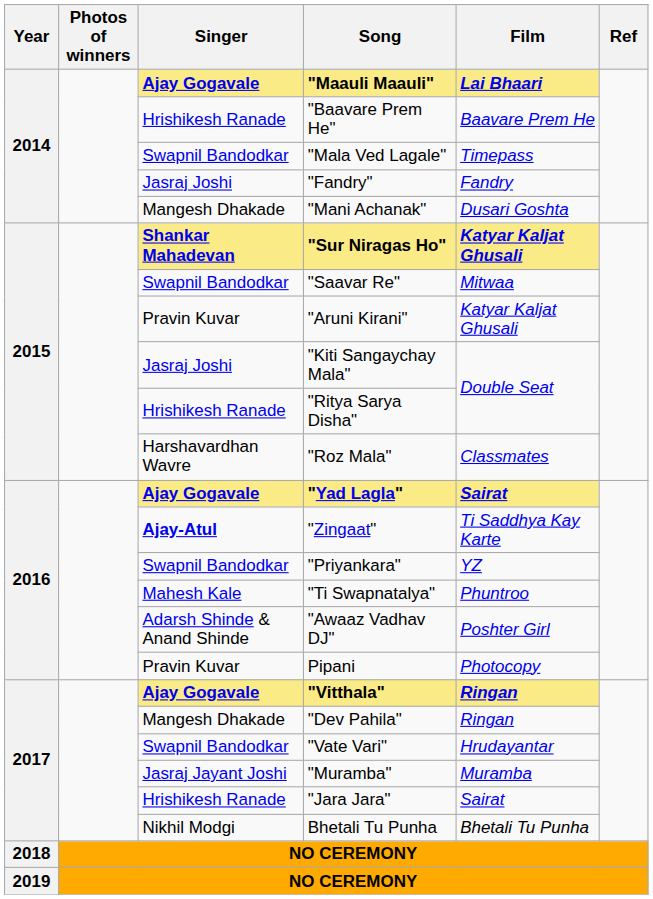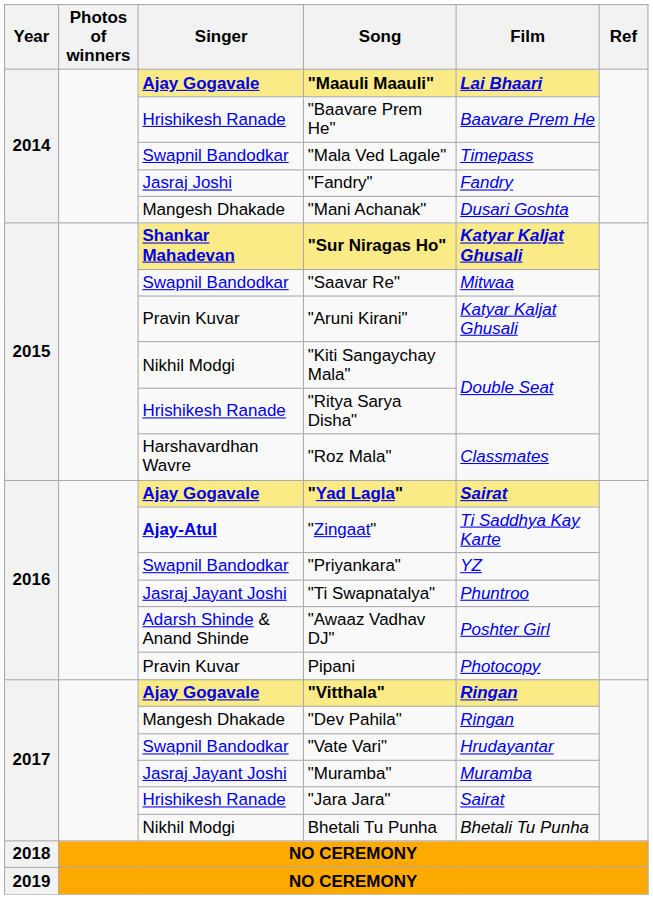 <table class="wikitable sortable" style="text-align:left;">
 <tr>
 <th scope="col" style="width:3%; text-align:center;">Year</th>
 <th scope="col" style="width:3%;text-align:center;">Photos of winners</th>
 <th scope="col" style="width:15%;text-align:center;">Singer</th>
 <th scope="col" style="width:15%;text-align:center;">Song</th>
 <th scope="col" style="width:15%;text-align:center;">Film</th>
 <th scope="col" style="width:5%;text-align:center;">Ref</th>
 </tr>
 <tr>
 <th scope="row" rowspan=5 style="text-align:center">2014</th>
 <td rowspan=5 style="text-align:center"></td>
 <td style="background:#FAEB86;"><strong><a href='#'>Ajay Gogavale</a></strong> </td>
 <td style="background:#FAEB86;"><strong>"Maauli Maauli"</strong></td>
 <td style="background:#FAEB86;"><strong><em><a href='#'>Lai Bhaari</a></em></strong></td>
 <td rowspan="5"></td>
 </tr>
 <tr>
 <td><a href='#'>Hrishikesh Ranade</a></td>
 <td>"Baavare Prem He"</td>
 <td><em><a href='#'>Baavare Prem He</a></em></td>
 </tr>
 <tr>
 <td><a href='#'>Swapnil Bandodkar</a></td>
 <td>"Mala Ved Lagale"</td>
 <td><em><a href='#'>Timepass</a></em></td>
 </tr>
 <tr>
 <td><a href='#'>Jasraj Joshi</a></td>
 <td>"Fandry"</td>
 <td><em><a href='#'>Fandry</a></em></td>
 </tr>
 <tr>
 <td>Mangesh Dhakade</td>
 <td>"Mani Achanak"</td>
 <td><em><a href='#'>Dusari Goshta</a></em></td>
 </tr>
 <tr>
 <th rowspan="6">2015</th>
 <td rowspan="6" style="text-align:center"></td>
 <td style="background:#FAEB86;"><strong><a href='#'>Shankar Mahadevan</a></strong> </td>
 <td style="background:#FAEB86;"><strong>"Sur Niragas Ho"</strong></td>
 <td style="background:#FAEB86;"><strong><em><a href='#'>Katyar Kaljat Ghusali</a></em></strong></td>
 <td rowspan="6"></td>
 </tr>
 <tr>
 <td><a href='#'>Swapnil Bandodkar</a></td>
 <td>"Saavar Re"</td>
 <td><em><a href='#'>Mitwaa</a></em></td>
 </tr>
 <tr>
 <td>Pravin Kuvar</td>
 <td>"Aruni Kirani"</td>
 <td><em><a href='#'>Katyar Kaljat Ghusali</a></em></td>
 </tr>
 <tr>
-<td><a href='#'>Jasraj Joshi</a></td>
+<td>Nikhil Modgi</td>
 <td>"Kiti Sangaychay Mala"</td>
 <td rowspan="2"><em><a href='#'>Double Seat</a></em></td>
 </tr>
 <tr>
 <td><a href='#'>Hrishikesh Ranade</a></td>
 <td>"Ritya Sarya Disha"</td>
 </tr>
 <tr>
 <td>Harshavardhan Wavre</td>
 <td>"Roz Mala"</td>
 <td><em><a href='#'>Classmates</a></em></td>
 </tr>
 <tr>
 <th scope="row" rowspan=6 style="text-align:center">2016</th>
 <td rowspan=6 style="text-align:center"></td>
 <td style="background:#FAEB86;"><strong><a href='#'>Ajay Gogavale</a></strong> </td>
 <td style="background:#FAEB86;"><strong>"<a href='#'>Yad Lagla</a>"</strong></td>
 <td style="background:#FAEB86;"><strong><em><a href='#'>Sairat</a></em></strong></td>
 <td rowspan="6"></td>
 </tr>
 <tr>
 <td><strong><a href='#'>Ajay-Atul</a></strong></td>
 <td>"<a href='#'>Zingaat</a>"</td>
 <td><em><a href='#'>Ti Saddhya Kay Karte</a></em></td>
 </tr>
 <tr>
 <td><a href='#'>Swapnil Bandodkar</a></td>
 <td>"Priyankara"</td>
 <td><em><a href='#'>YZ</a></em></td>
 </tr>
 <tr>
-<td><a href='#'>Mahesh Kale</a></td>
+<td><a href='#'>Jasraj Jayant Joshi</a></td>
 <td>"Ti Swapnatalya"</td>
 <td><em><a href='#'>Phuntroo</a></em></td>
 </tr>
 <tr>
 <td><a href='#'>Adarsh Shinde</a> & Anand Shinde</td>
 <td>"Awaaz Vadhav DJ"</td>
 <td><em><a href='#'>Poshter Girl</a></em></td>
 </tr>
 <tr>
 <td>Pravin Kuvar</td>
 <td>Pipani</td>
 <td><em><a href='#'>Photocopy</a></em></td>
 </tr>
 <tr>
 <th scope="row" rowspan=6 style="text-align:center">2017</th>
 <td rowspan=6 style="text-align:center"></td>
 <td style="background:#FAEB86;"><strong><a href='#'>Ajay Gogavale</a></strong> </td>
 <td style="background:#FAEB86;"><strong>"Vitthala"</strong></td>
 <td style="background:#FAEB86;"><strong><em><a href='#'>Ringan</a></em></strong></td>
 <td rowspan="6"></td>
 </tr>
 <tr>
 <td>Mangesh Dhakade</td>
 <td>"Dev Pahila"</td>
 <td><em><a href='#'>Ringan</a></em></td>
 </tr>
 <tr>
 <td><a href='#'>Swapnil Bandodkar</a></td>
 <td>"Vate Vari"</td>
 <td><em><a href='#'>Hrudayantar</a></em></td>
 </tr>
 <tr>
 <td><a href='#'>Jasraj Jayant Joshi</a></td>
 <td>"Muramba"</td>
 <td><em><a href='#'>Muramba</a></em></td>
 </tr>
 <tr>
 <td><a href='#'>Hrishikesh Ranade</a></td>
 <td>"Jara Jara"</td>
 <td><em><a href='#'>Sairat</a></em></td>
 </tr>
 <tr>
 <td>Nikhil Modgi</td>
 <td>Bhetali Tu Punha</td>
 <td><em>Bhetali Tu Punha</em></td>
 </tr>
 <tr>
 <th>2018</th>
 <td colspan="5" style="background:#FFAA00; text-align:center"><strong>NO CEREMONY</strong></td>
 </tr>
 <tr>
 <th>2019</th>
 <td colspan="5" style="background:#FFAA00; text-align:center"><strong>NO CEREMONY</strong></td>
 </tr>
 </table>
